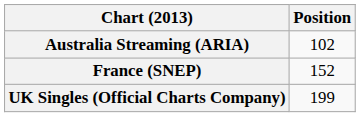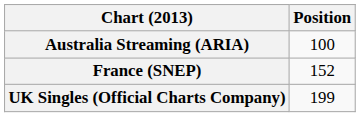 <table class="wikitable sortable plainrowheaders">
 <tr>
 <th scope="col">Chart (2013)</th>
 <th scope="col">Position</th>
 </tr>
 <tr>
 <th scope="row">Australia Streaming (ARIA)</th>
-<td style="text-align:center;">102</td>
+<td style="text-align:center;">100</td>
 </tr>
 <tr>
 <th scope="row">France (SNEP)</th>
 <td style="text-align:center;">152</td>
 </tr>
 <tr>
 <th scope="row">UK Singles (Official Charts Company)</th>
 <td style="text-align:center">199</td>
 </tr>
 </table>
